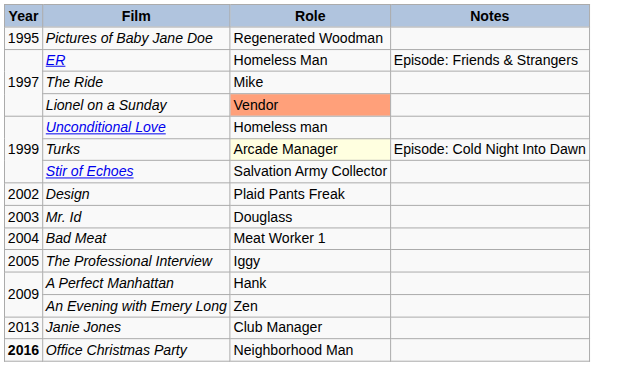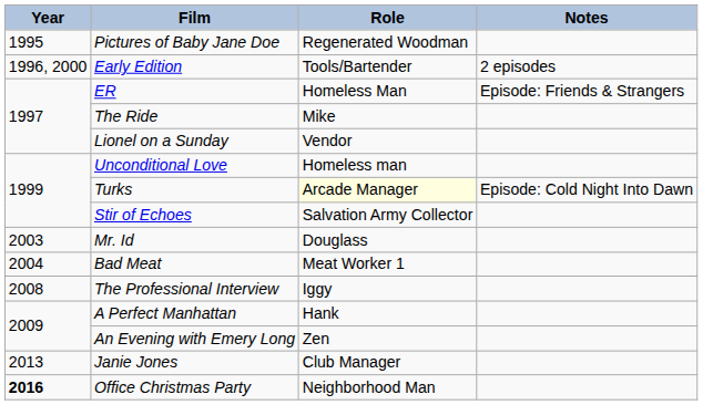 <table class="wikitable" style="font-size:90%;">
 <tr>
 <th style="background:#B0C4DE;">Year</th>
 <th style="background:#B0C4DE;">Film</th>
 <th style="background:#B0C4DE;">Role</th>
 <th style="background:#B0C4DE;">Notes</th>
 </tr>
 <tr>
 <td>1995</td>
 <td><em>Pictures of Baby Jane Doe</em></td>
 <td>Regenerated Woodman</td>
 <td></td>
 </tr>
 <tr>
+<td>1996, 2000</td>
+<td><em><a href='#'>Early Edition</a></em></td>
+<td>Tools/Bartender</td>
+<td>2 episodes</td>
+</tr>
+<tr>
 <td rowspan=3>1997</td>
 <td><em><a href='#'>ER</a></em></td>
 <td>Homeless Man</td>
 <td>Episode: Friends & Strangers</td>
 </tr>
 <tr>
 <td><em>The Ride</em></td>
 <td>Mike</td>
 <td></td>
 </tr>
 <tr>
 <td><em>Lionel on a Sunday</em></td>
-<td style="background: lightsalmon;">Vendor</td>
+<td>Vendor</td>
 <td></td>
 </tr>
 <tr>
 <td rowspan=3>1999</td>
 <td><em><a href='#'>Unconditional Love</a></em></td>
 <td>Homeless man</td>
 <td></td>
 </tr>
 <tr>
 <td><em>Turks</em></td>
 <td style="background: lightyellow;">Arcade Manager</td>
 <td>Episode: Cold Night Into Dawn</td>
 </tr>
 <tr>
 <td><em><a href='#'>Stir of Echoes</a></em></td>
 <td>Salvation Army Collector</td>
 <td></td>
 </tr>
 <tr>
-<td>2002</td>
-<td><em>Design</em></td>
-<td>Plaid Pants Freak</td>
-<td></td>
-</tr>
-<tr>
 <td>2003</td>
 <td><em>Mr. Id</em></td>
 <td>Douglass</td>
 <td></td>
 </tr>
 <tr>
 <td>2004</td>
 <td><em>Bad Meat</em></td>
 <td>Meat Worker 1</td>
 <td></td>
 </tr>
 <tr>
-<td>2005</td>
+<td>2008</td>
 <td><em>The Professional Interview</em></td>
 <td>Iggy</td>
 <td></td>
 </tr>
 <tr>
 <td rowspan=2>2009</td>
 <td><em>A Perfect Manhattan</em></td>
 <td>Hank</td>
 <td></td>
 </tr>
 <tr>
 <td><em>An Evening with Emery Long</em></td>
 <td>Zen</td>
 <td></td>
 </tr>
 <tr>
 <td>2013</td>
 <td><em>Janie Jones</em></td>
 <td>Club Manager</td>
 <td></td>
 </tr>
 <tr>
 <td><strong>2016</strong></td>
 <td><em>Office Christmas Party</em></td>
 <td>Neighborhood Man</td>
 <td></td>
 </tr>
 </table>
